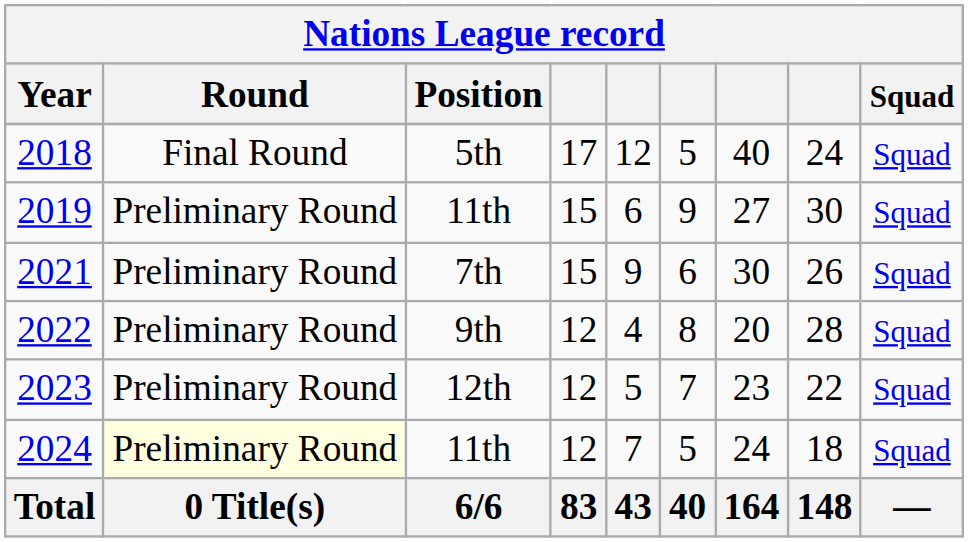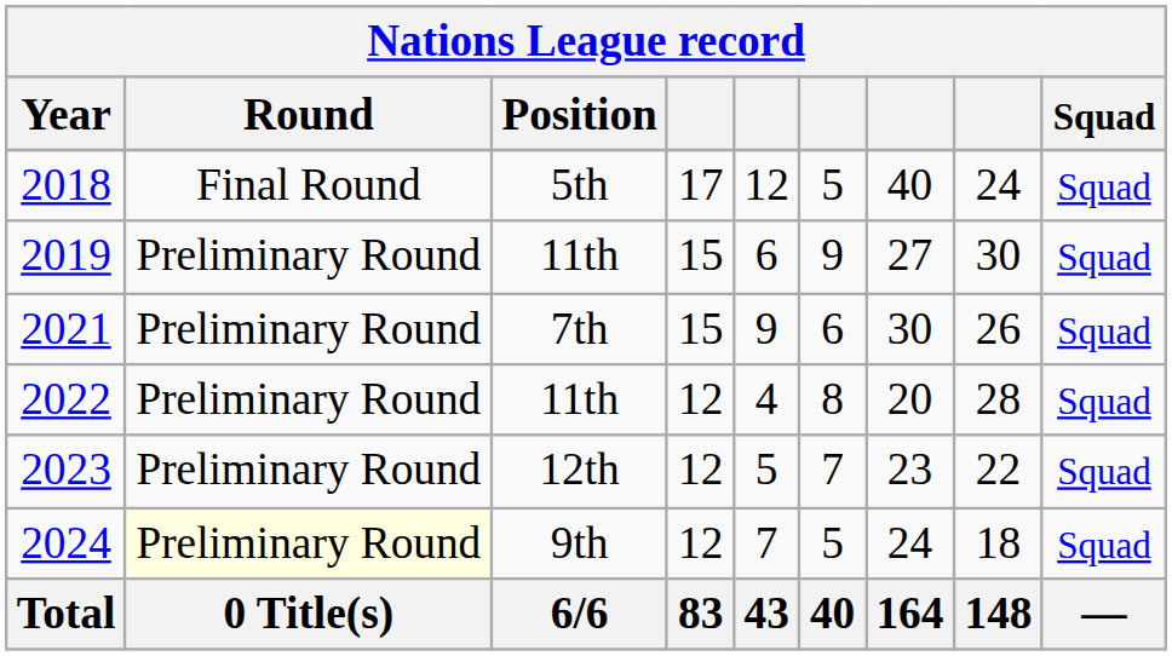 <table class="wikitable" style="text-align: center;">
 <tr>
 <th colspan=9><a href='#'>Nations League record</a></th>
 </tr>
 <tr>
 <th>Year</th>
 <th>Round</th>
 <th>Position</th>
 <th></th>
 <th></th>
 <th></th>
 <th></th>
 <th></th>
 <th><small>Squad</small></th>
 </tr>
 <tr bgcolor="efefef">
 </tr>
 <tr>
 <td> <a href='#'>2018</a></td>
 <td>Final Round</td>
 <td>5th</td>
 <td>17</td>
 <td>12</td>
 <td>5</td>
 <td>40</td>
 <td>24</td>
 <td><small><a href='#'>Squad</a></small></td>
 </tr>
 <tr>
 <td> <a href='#'>2019</a></td>
 <td>Preliminary Round</td>
 <td>11th</td>
 <td>15</td>
 <td>6</td>
 <td>9</td>
 <td>27</td>
 <td>30</td>
 <td><small><a href='#'>Squad</a></small></td>
 </tr>
 <tr>
 <td> <a href='#'>2021</a></td>
 <td>Preliminary Round</td>
 <td>7th</td>
 <td>15</td>
 <td>9</td>
 <td>6</td>
 <td>30</td>
 <td>26</td>
 <td><small><a href='#'>Squad</a></small></td>
 </tr>
 <tr>
 <td> <a href='#'>2022</a></td>
 <td>Preliminary Round</td>
-<td>9th</td>
+<td>11th</td>
 <td>12</td>
 <td>4</td>
 <td>8</td>
 <td>20</td>
 <td>28</td>
 <td><small><a href='#'>Squad</a></small></td>
 </tr>
 <tr>
 <td> <a href='#'>2023</a></td>
 <td>Preliminary Round</td>
 <td>12th</td>
 <td>12</td>
 <td>5</td>
 <td>7</td>
 <td>23</td>
 <td>22</td>
 <td><small><a href='#'>Squad</a></small></td>
 </tr>
 <tr>
 <td> <a href='#'>2024</a></td>
 <td style="background: lightyellow;">Preliminary Round</td>
-<td>11th</td>
+<td>9th</td>
 <td>12</td>
 <td>7</td>
 <td>5</td>
 <td>24</td>
 <td>18</td>
 <td><small><a href='#'>Squad</a></small></td>
 </tr>
 <tr>
 <th>Total</th>
 <th>0 Title(s)</th>
 <th>6/6</th>
 <th>83</th>
 <th>43</th>
 <th>40</th>
 <th>164</th>
 <th>148</th>
 <th>—</th>
 </tr>
 </table>
